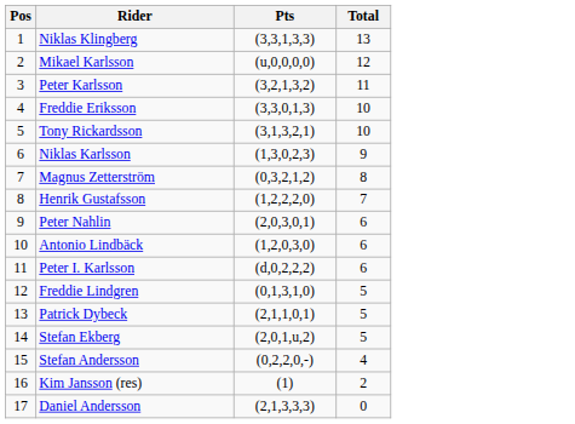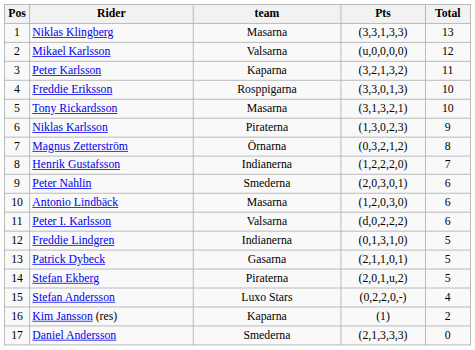 <table class=wikitable style="font-size:93%;">
 <tr>
 <th width=25px>Pos</th>
 <th width=200px>Rider</th>
+<th width=180px>team</th>
 <th width=100px>Pts</th>
 <th width=50px>Total</th>
 </tr>
 <tr align=center>
 <td>1</td>
 <td align=left><a href='#'>Niklas Klingberg</a></td>
+<td>Masarna</td>
 <td>(3,3,1,3,3)</td>
 <td>13</td>
 </tr>
 <tr align=center>
 <td>2</td>
 <td align=left><a href='#'>Mikael Karlsson</a></td>
+<td>Valsarna</td>
 <td>(u,0,0,0,0)</td>
 <td>12</td>
 </tr>
 <tr align=center>
 <td>3</td>
 <td align=left><a href='#'>Peter Karlsson</a></td>
+<td>Kaparna</td>
 <td>(3,2,1,3,2)</td>
 <td>11</td>
 </tr>
 <tr align=center>
 <td>4</td>
 <td align=left><a href='#'>Freddie Eriksson</a></td>
+<td>Rosppigarna</td>
 <td>(3,3,0,1,3)</td>
 <td>10</td>
 </tr>
 <tr align=center>
 <td>5</td>
 <td align=left><a href='#'>Tony Rickardsson</a></td>
+<td>Masarna</td>
 <td>(3,1,3,2,1)</td>
 <td>10</td>
 </tr>
 <tr align=center>
 <td>6</td>
 <td align=left><a href='#'>Niklas Karlsson</a></td>
+<td>Piraterna</td>
 <td>(1,3,0,2,3)</td>
 <td>9</td>
 </tr>
 <tr align=center>
 <td>7</td>
 <td align=left><a href='#'>Magnus Zetterström</a></td>
+<td>Örnarna</td>
 <td>(0,3,2,1,2)</td>
 <td>8</td>
 </tr>
 <tr align=center>
 <td>8</td>
 <td align=left><a href='#'>Henrik Gustafsson</a></td>
+<td>Indianerna</td>
 <td>(1,2,2,2,0)</td>
 <td>7</td>
 </tr>
 <tr align=center>
 <td>9</td>
 <td align=left><a href='#'>Peter Nahlin</a></td>
+<td>Smederna</td>
 <td>(2,0,3,0,1)</td>
 <td>6</td>
 </tr>
 <tr align=center>
 <td>10</td>
 <td align=left><a href='#'>Antonio Lindbäck</a></td>
+<td>Masarna</td>
 <td>(1,2,0,3,0)</td>
 <td>6</td>
 </tr>
 <tr align=center>
 <td>11</td>
 <td align=left><a href='#'>Peter I. Karlsson</a></td>
+<td>Valsarna</td>
 <td>(d,0,2,2,2)</td>
 <td>6</td>
 </tr>
 <tr align=center>
 <td>12</td>
 <td align=left><a href='#'>Freddie Lindgren</a></td>
+<td>Indianerna</td>
 <td>(0,1,3,1,0)</td>
 <td>5</td>
 </tr>
 <tr align=center>
 <td>13</td>
 <td align=left><a href='#'>Patrick Dybeck</a></td>
+<td>Gasarna</td>
 <td>(2,1,1,0,1)</td>
 <td>5</td>
 </tr>
 <tr align=center>
 <td>14</td>
 <td align=left><a href='#'>Stefan Ekberg</a></td>
+<td>Piraterna</td>
 <td>(2,0,1,u,2)</td>
 <td>5</td>
 </tr>
 <tr align=center>
 <td>15</td>
 <td align=left><a href='#'>Stefan Andersson</a></td>
+<td>Luxo Stars</td>
 <td>(0,2,2,0,-)</td>
 <td>4</td>
 </tr>
 <tr align=center>
 <td>16</td>
 <td align=left><a href='#'>Kim Jansson</a> (res)</td>
+<td>Kaparna</td>
 <td>(1)</td>
 <td>2</td>
 </tr>
 <tr align=center>
 <td>17</td>
 <td align=left><a href='#'>Daniel Andersson</a></td>
+<td>Smederna</td>
 <td>(2,1,3,3,3)</td>
 <td>0</td>
 </tr>
 </table>
